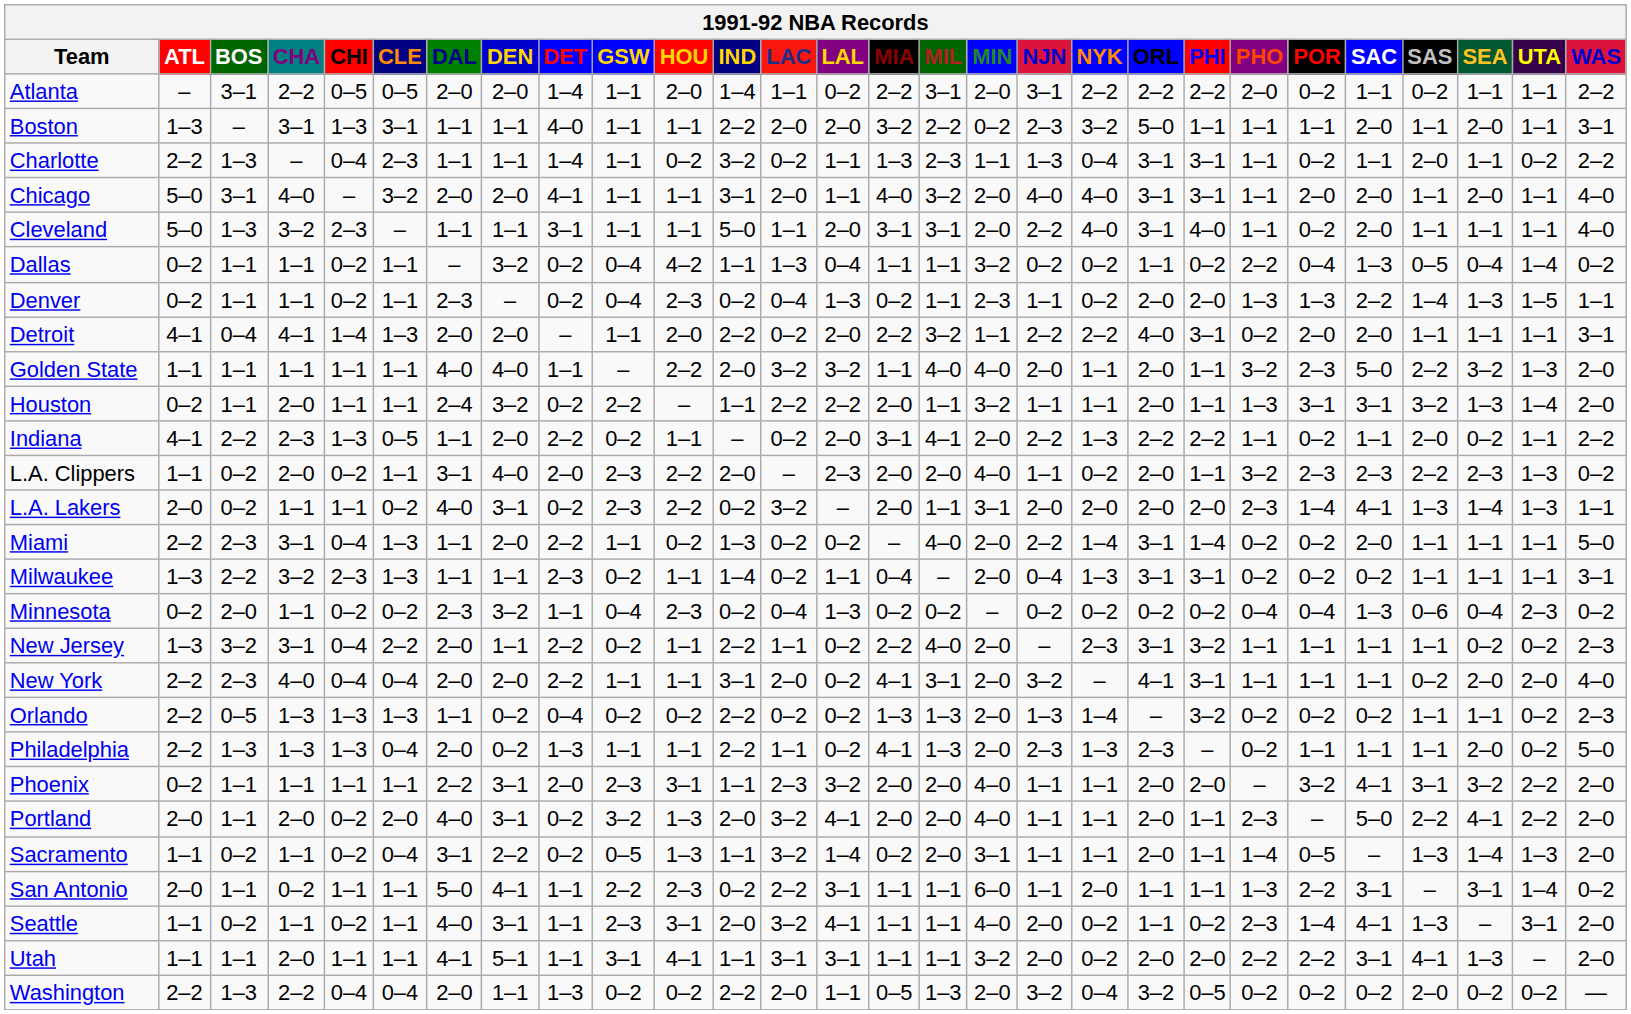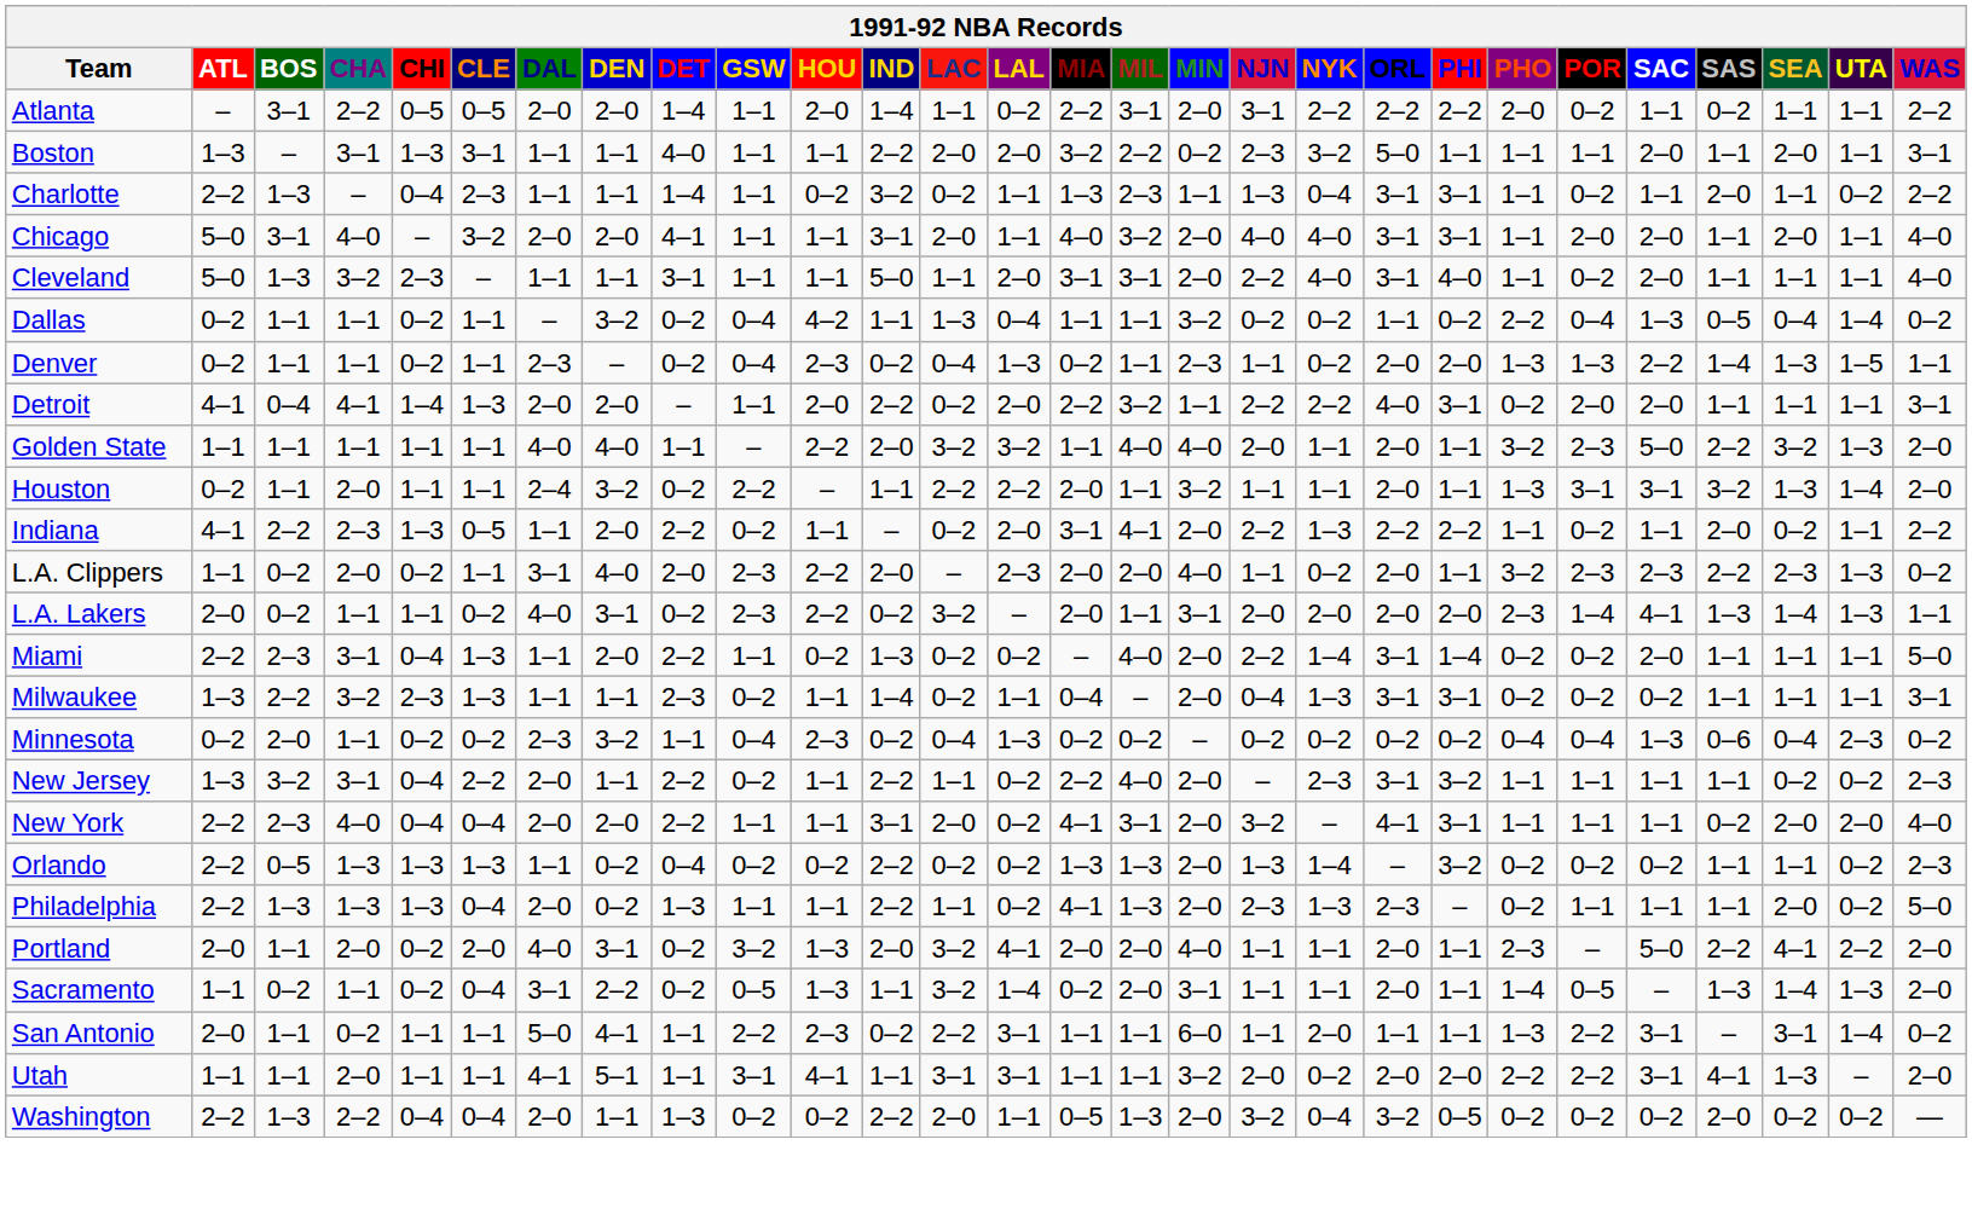 <table class="wikitable" style="font-size:95%; text-align:center;">
 <tr>
 <th colspan=28>1991-92 NBA Records</th>
 </tr>
 <tr>
 <th width=100>Team</th>
 <th style="background:#FF0000;color:#FFFFFF;width=35">ATL</th>
 <th style="background:#006400;color:#FFFFFF;width=35">BOS</th>
 <th style="background:#008080;color:#800080;width=35">CHA</th>
 <th style="background:#FF0000;color:#000000;width=35">CHI</th>
 <th style="background:#000080;color:#FF8C00;width=35">CLE</th>
 <th style="background:#008000;color:#00008B;width=35">DAL</th>
 <th style="background:#0000CD;color:#FFD700;width=35">DEN</th>
 <th style="background:#0000FF;color:#FF0000;width=35">DET</th>
 <th style="background:#0000FF;color:#FFD700;width=35">GSW</th>
 <th style="background:#FF0000;color:#FFD700;width=35">HOU</th>
 <th style="background:#000080;color:#FFD700;width=35">IND</th>
 <th style="background:#F9160D;color:#1A2E8B;width=35">LAC</th>
 <th style="background:#800080;color:#FFD700;width=35">LAL</th>
 <th style="background:#000000;color:#8B0000;width=35">MIA</th>
 <th style="background:#006400;color:#B22222;width=35">MIL</th>
 <th style="background:#0000FF;color:#228B22;width=35">MIN</th>
 <th style="background:#DC143C;color:#0000CD;width=35">NJN</th>
 <th style="background:#0000FF;color:#FF8C00;width=35">NYK</th>
 <th style="background:#0000FF;color:#000000;width=35">ORL</th>
 <th style="background:#FF0000;color:#0000FF;width=35">PHI</th>
 <th style="background:#800080;color:#FF4500;width=35">PHO</th>
 <th style="background:#000000;color:#FF0000;width=35">POR</th>
 <th style="background:#0000FF;color:#FFFFFF;width=35">SAC</th>
 <th style="background:#000000;color:#C0C0C0;width=35">SAS</th>
 <th style="background:#005831;color:#FFC322;width=35">SEA</th>
 <th style="background:#36004A;color:#FFFF00;width=35">UTA</th>
 <th style="background:#DC143C;color:#0000CD;width=35">WAS</th>
 </tr>
 <tr>
 <td style="text-align:left;"><a href='#'>Atlanta</a></td>
 <td>–</td>
 <td>3–1</td>
 <td>2–2</td>
 <td>0–5</td>
 <td>0–5</td>
 <td>2–0</td>
 <td>2–0</td>
 <td>1–4</td>
 <td>1–1</td>
 <td>2–0</td>
 <td>1–4</td>
 <td>1–1</td>
 <td>0–2</td>
 <td>2–2</td>
 <td>3–1</td>
 <td>2–0</td>
 <td>3–1</td>
 <td>2–2</td>
 <td>2–2</td>
 <td>2–2</td>
 <td>2–0</td>
 <td>0–2</td>
 <td>1–1</td>
 <td>0–2</td>
 <td>1–1</td>
 <td>1–1</td>
 <td>2–2</td>
 </tr>
 <tr>
 <td style="text-align:left;"><a href='#'>Boston</a></td>
 <td>1–3</td>
 <td>–</td>
 <td>3–1</td>
 <td>1–3</td>
 <td>3–1</td>
 <td>1–1</td>
 <td>1–1</td>
 <td>4–0</td>
 <td>1–1</td>
 <td>1–1</td>
 <td>2–2</td>
 <td>2–0</td>
 <td>2–0</td>
 <td>3–2</td>
 <td>2–2</td>
 <td>0–2</td>
 <td>2–3</td>
 <td>3–2</td>
 <td>5–0</td>
 <td>1–1</td>
 <td>1–1</td>
 <td>1–1</td>
 <td>2–0</td>
 <td>1–1</td>
 <td>2–0</td>
 <td>1–1</td>
 <td>3–1</td>
 </tr>
 <tr>
 <td style="text-align:left;"><a href='#'>Charlotte</a></td>
 <td>2–2</td>
 <td>1–3</td>
 <td>–</td>
 <td>0–4</td>
 <td>2–3</td>
 <td>1–1</td>
 <td>1–1</td>
 <td>1–4</td>
 <td>1–1</td>
 <td>0–2</td>
 <td>3–2</td>
 <td>0–2</td>
 <td>1–1</td>
 <td>1–3</td>
 <td>2–3</td>
 <td>1–1</td>
 <td>1–3</td>
 <td>0–4</td>
 <td>3–1</td>
 <td>3–1</td>
 <td>1–1</td>
 <td>0–2</td>
 <td>1–1</td>
 <td>2–0</td>
 <td>1–1</td>
 <td>0–2</td>
 <td>2–2</td>
 </tr>
 <tr>
 <td style="text-align:left;"><a href='#'>Chicago</a></td>
 <td>5–0</td>
 <td>3–1</td>
 <td>4–0</td>
 <td>–</td>
 <td>3–2</td>
 <td>2–0</td>
 <td>2–0</td>
 <td>4–1</td>
 <td>1–1</td>
 <td>1–1</td>
 <td>3–1</td>
 <td>2–0</td>
 <td>1–1</td>
 <td>4–0</td>
 <td>3–2</td>
 <td>2–0</td>
 <td>4–0</td>
 <td>4–0</td>
 <td>3–1</td>
 <td>3–1</td>
 <td>1–1</td>
 <td>2–0</td>
 <td>2–0</td>
 <td>1–1</td>
 <td>2–0</td>
 <td>1–1</td>
 <td>4–0</td>
 </tr>
 <tr>
 <td style="text-align:left;"><a href='#'>Cleveland</a></td>
 <td>5–0</td>
 <td>1–3</td>
 <td>3–2</td>
 <td>2–3</td>
 <td>–</td>
 <td>1–1</td>
 <td>1–1</td>
 <td>3–1</td>
 <td>1–1</td>
 <td>1–1</td>
 <td>5–0</td>
 <td>1–1</td>
 <td>2–0</td>
 <td>3–1</td>
 <td>3–1</td>
 <td>2–0</td>
 <td>2–2</td>
 <td>4–0</td>
 <td>3–1</td>
 <td>4–0</td>
 <td>1–1</td>
 <td>0–2</td>
 <td>2–0</td>
 <td>1–1</td>
 <td>1–1</td>
 <td>1–1</td>
 <td>4–0</td>
 </tr>
 <tr>
 <td style="text-align:left;"><a href='#'>Dallas</a></td>
 <td>0–2</td>
 <td>1–1</td>
 <td>1–1</td>
 <td>0–2</td>
 <td>1–1</td>
 <td>–</td>
 <td>3–2</td>
 <td>0–2</td>
 <td>0–4</td>
 <td>4–2</td>
 <td>1–1</td>
 <td>1–3</td>
 <td>0–4</td>
 <td>1–1</td>
 <td>1–1</td>
 <td>3–2</td>
 <td>0–2</td>
 <td>0–2</td>
 <td>1–1</td>
 <td>0–2</td>
 <td>2–2</td>
 <td>0–4</td>
 <td>1–3</td>
 <td>0–5</td>
 <td>0–4</td>
 <td>1–4</td>
 <td>0–2</td>
 </tr>
 <tr>
 <td style="text-align:left;"><a href='#'>Denver</a></td>
 <td>0–2</td>
 <td>1–1</td>
 <td>1–1</td>
 <td>0–2</td>
 <td>1–1</td>
 <td>2–3</td>
 <td>–</td>
 <td>0–2</td>
 <td>0–4</td>
 <td>2–3</td>
 <td>0–2</td>
 <td>0–4</td>
 <td>1–3</td>
 <td>0–2</td>
 <td>1–1</td>
 <td>2–3</td>
 <td>1–1</td>
 <td>0–2</td>
 <td>2–0</td>
 <td>2–0</td>
 <td>1–3</td>
 <td>1–3</td>
 <td>2–2</td>
 <td>1–4</td>
 <td>1–3</td>
 <td>1–5</td>
 <td>1–1</td>
 </tr>
 <tr>
 <td style="text-align:left;"><a href='#'>Detroit</a></td>
 <td>4–1</td>
 <td>0–4</td>
 <td>4–1</td>
 <td>1–4</td>
 <td>1–3</td>
 <td>2–0</td>
 <td>2–0</td>
 <td>–</td>
 <td>1–1</td>
 <td>2–0</td>
 <td>2–2</td>
 <td>0–2</td>
 <td>2–0</td>
 <td>2–2</td>
 <td>3–2</td>
 <td>1–1</td>
 <td>2–2</td>
 <td>2–2</td>
 <td>4–0</td>
 <td>3–1</td>
 <td>0–2</td>
 <td>2–0</td>
 <td>2–0</td>
 <td>1–1</td>
 <td>1–1</td>
 <td>1–1</td>
 <td>3–1</td>
 </tr>
 <tr>
 <td style="text-align:left;"><a href='#'>Golden State</a></td>
 <td>1–1</td>
 <td>1–1</td>
 <td>1–1</td>
 <td>1–1</td>
 <td>1–1</td>
 <td>4–0</td>
 <td>4–0</td>
 <td>1–1</td>
 <td>–</td>
 <td>2–2</td>
 <td>2–0</td>
 <td>3–2</td>
 <td>3–2</td>
 <td>1–1</td>
 <td>4–0</td>
 <td>4–0</td>
 <td>2–0</td>
 <td>1–1</td>
 <td>2–0</td>
 <td>1–1</td>
 <td>3–2</td>
 <td>2–3</td>
 <td>5–0</td>
 <td>2–2</td>
 <td>3–2</td>
 <td>1–3</td>
 <td>2–0</td>
 </tr>
 <tr>
 <td style="text-align:left;"><a href='#'>Houston</a></td>
 <td>0–2</td>
 <td>1–1</td>
 <td>2–0</td>
 <td>1–1</td>
 <td>1–1</td>
 <td>2–4</td>
 <td>3–2</td>
 <td>0–2</td>
 <td>2–2</td>
 <td>–</td>
 <td>1–1</td>
 <td>2–2</td>
 <td>2–2</td>
 <td>2–0</td>
 <td>1–1</td>
 <td>3–2</td>
 <td>1–1</td>
 <td>1–1</td>
 <td>2–0</td>
 <td>1–1</td>
 <td>1–3</td>
 <td>3–1</td>
 <td>3–1</td>
 <td>3–2</td>
 <td>1–3</td>
 <td>1–4</td>
 <td>2–0</td>
 </tr>
 <tr>
 <td style="text-align:left;"><a href='#'>Indiana</a></td>
 <td>4–1</td>
 <td>2–2</td>
 <td>2–3</td>
 <td>1–3</td>
 <td>0–5</td>
 <td>1–1</td>
 <td>2–0</td>
 <td>2–2</td>
 <td>0–2</td>
 <td>1–1</td>
 <td>–</td>
 <td>0–2</td>
 <td>2–0</td>
 <td>3–1</td>
 <td>4–1</td>
 <td>2–0</td>
 <td>2–2</td>
 <td>1–3</td>
 <td>2–2</td>
 <td>2–2</td>
 <td>1–1</td>
 <td>0–2</td>
 <td>1–1</td>
 <td>2–0</td>
 <td>0–2</td>
 <td>1–1</td>
 <td>2–2</td>
 </tr>
 <tr>
 <td style="text-align:left;">L.A. Clippers</td>
 <td>1–1</td>
 <td>0–2</td>
 <td>2–0</td>
 <td>0–2</td>
 <td>1–1</td>
 <td>3–1</td>
 <td>4–0</td>
 <td>2–0</td>
 <td>2–3</td>
 <td>2–2</td>
 <td>2–0</td>
 <td>–</td>
 <td>2–3</td>
 <td>2–0</td>
 <td>2–0</td>
 <td>4–0</td>
 <td>1–1</td>
 <td>0–2</td>
 <td>2–0</td>
 <td>1–1</td>
 <td>3–2</td>
 <td>2–3</td>
 <td>2–3</td>
 <td>2–2</td>
 <td>2–3</td>
 <td>1–3</td>
 <td>0–2</td>
 </tr>
 <tr>
 <td style="text-align:left;"><a href='#'>L.A. Lakers</a></td>
 <td>2–0</td>
 <td>0–2</td>
 <td>1–1</td>
 <td>1–1</td>
 <td>0–2</td>
 <td>4–0</td>
 <td>3–1</td>
 <td>0–2</td>
 <td>2–3</td>
 <td>2–2</td>
 <td>0–2</td>
 <td>3–2</td>
 <td>–</td>
 <td>2–0</td>
 <td>1–1</td>
 <td>3–1</td>
 <td>2–0</td>
 <td>2–0</td>
 <td>2–0</td>
 <td>2–0</td>
 <td>2–3</td>
 <td>1–4</td>
 <td>4–1</td>
 <td>1–3</td>
 <td>1–4</td>
 <td>1–3</td>
 <td>1–1</td>
 </tr>
 <tr>
 <td style="text-align:left;"><a href='#'>Miami</a></td>
 <td>2–2</td>
 <td>2–3</td>
 <td>3–1</td>
 <td>0–4</td>
 <td>1–3</td>
 <td>1–1</td>
 <td>2–0</td>
 <td>2–2</td>
 <td>1–1</td>
 <td>0–2</td>
 <td>1–3</td>
 <td>0–2</td>
 <td>0–2</td>
 <td>–</td>
 <td>4–0</td>
 <td>2–0</td>
 <td>2–2</td>
 <td>1–4</td>
 <td>3–1</td>
 <td>1–4</td>
 <td>0–2</td>
 <td>0–2</td>
 <td>2–0</td>
 <td>1–1</td>
 <td>1–1</td>
 <td>1–1</td>
 <td>5–0</td>
 </tr>
 <tr>
 <td style="text-align:left;"><a href='#'>Milwaukee</a></td>
 <td>1–3</td>
 <td>2–2</td>
 <td>3–2</td>
 <td>2–3</td>
 <td>1–3</td>
 <td>1–1</td>
 <td>1–1</td>
 <td>2–3</td>
 <td>0–2</td>
 <td>1–1</td>
 <td>1–4</td>
 <td>0–2</td>
 <td>1–1</td>
 <td>0–4</td>
 <td>–</td>
 <td>2–0</td>
 <td>0–4</td>
 <td>1–3</td>
 <td>3–1</td>
 <td>3–1</td>
 <td>0–2</td>
 <td>0–2</td>
 <td>0–2</td>
 <td>1–1</td>
 <td>1–1</td>
 <td>1–1</td>
 <td>3–1</td>
 </tr>
 <tr>
 <td style="text-align:left;"><a href='#'>Minnesota</a></td>
 <td>0–2</td>
 <td>2–0</td>
 <td>1–1</td>
 <td>0–2</td>
 <td>0–2</td>
 <td>2–3</td>
 <td>3–2</td>
 <td>1–1</td>
 <td>0–4</td>
 <td>2–3</td>
 <td>0–2</td>
 <td>0–4</td>
 <td>1–3</td>
 <td>0–2</td>
 <td>0–2</td>
 <td>–</td>
 <td>0–2</td>
 <td>0–2</td>
 <td>0–2</td>
 <td>0–2</td>
 <td>0–4</td>
 <td>0–4</td>
 <td>1–3</td>
 <td>0–6</td>
 <td>0–4</td>
 <td>2–3</td>
 <td>0–2</td>
 </tr>
 <tr>
 <td style="text-align:left;"><a href='#'>New Jersey</a></td>
 <td>1–3</td>
 <td>3–2</td>
 <td>3–1</td>
 <td>0–4</td>
 <td>2–2</td>
 <td>2–0</td>
 <td>1–1</td>
 <td>2–2</td>
 <td>0–2</td>
 <td>1–1</td>
 <td>2–2</td>
 <td>1–1</td>
 <td>0–2</td>
 <td>2–2</td>
 <td>4–0</td>
 <td>2–0</td>
 <td>–</td>
 <td>2–3</td>
 <td>3–1</td>
 <td>3–2</td>
 <td>1–1</td>
 <td>1–1</td>
 <td>1–1</td>
 <td>1–1</td>
 <td>0–2</td>
 <td>0–2</td>
 <td>2–3</td>
 </tr>
 <tr>
 <td style="text-align:left;"><a href='#'>New York</a></td>
 <td>2–2</td>
 <td>2–3</td>
 <td>4–0</td>
 <td>0–4</td>
 <td>0–4</td>
 <td>2–0</td>
 <td>2–0</td>
 <td>2–2</td>
 <td>1–1</td>
 <td>1–1</td>
 <td>3–1</td>
 <td>2–0</td>
 <td>0–2</td>
 <td>4–1</td>
 <td>3–1</td>
 <td>2–0</td>
 <td>3–2</td>
 <td>–</td>
 <td>4–1</td>
 <td>3–1</td>
 <td>1–1</td>
 <td>1–1</td>
 <td>1–1</td>
 <td>0–2</td>
 <td>2–0</td>
 <td>2–0</td>
 <td>4–0</td>
 </tr>
 <tr>
 <td style="text-align:left;"><a href='#'>Orlando</a></td>
 <td>2–2</td>
 <td>0–5</td>
 <td>1–3</td>
 <td>1–3</td>
 <td>1–3</td>
 <td>1–1</td>
 <td>0–2</td>
 <td>0–4</td>
 <td>0–2</td>
 <td>0–2</td>
 <td>2–2</td>
 <td>0–2</td>
 <td>0–2</td>
 <td>1–3</td>
 <td>1–3</td>
 <td>2–0</td>
 <td>1–3</td>
 <td>1–4</td>
 <td>–</td>
 <td>3–2</td>
 <td>0–2</td>
 <td>0–2</td>
 <td>0–2</td>
 <td>1–1</td>
 <td>1–1</td>
 <td>0–2</td>
 <td>2–3</td>
 </tr>
 <tr>
 <td style="text-align:left;"><a href='#'>Philadelphia</a></td>
 <td>2–2</td>
 <td>1–3</td>
 <td>1–3</td>
 <td>1–3</td>
 <td>0–4</td>
 <td>2–0</td>
 <td>0–2</td>
 <td>1–3</td>
 <td>1–1</td>
 <td>1–1</td>
 <td>2–2</td>
 <td>1–1</td>
 <td>0–2</td>
 <td>4–1</td>
 <td>1–3</td>
 <td>2–0</td>
 <td>2–3</td>
 <td>1–3</td>
 <td>2–3</td>
 <td>–</td>
 <td>0–2</td>
 <td>1–1</td>
 <td>1–1</td>
 <td>1–1</td>
 <td>2–0</td>
 <td>0–2</td>
 <td>5–0</td>
 </tr>
 <tr>
-<td style="text-align:left;"><a href='#'>Phoenix</a></td>
-<td>0–2</td>
-<td>1–1</td>
-<td>1–1</td>
-<td>1–1</td>
-<td>1–1</td>
-<td>2–2</td>
-<td>3–1</td>
-<td>2–0</td>
-<td>2–3</td>
-<td>3–1</td>
-<td>1–1</td>
-<td>2–3</td>
-<td>3–2</td>
-<td>2–0</td>
-<td>2–0</td>
-<td>4–0</td>
-<td>1–1</td>
-<td>1–1</td>
-<td>2–0</td>
-<td>2–0</td>
-<td>–</td>
-<td>3–2</td>
-<td>4–1</td>
-<td>3–1</td>
-<td>3–2</td>
-<td>2–2</td>
-<td>2–0</td>
-</tr>
-<tr>
 <td style="text-align:left;"><a href='#'>Portland</a></td>
 <td>2–0</td>
 <td>1–1</td>
 <td>2–0</td>
 <td>0–2</td>
 <td>2–0</td>
 <td>4–0</td>
 <td>3–1</td>
 <td>0–2</td>
 <td>3–2</td>
 <td>1–3</td>
 <td>2–0</td>
 <td>3–2</td>
 <td>4–1</td>
 <td>2–0</td>
 <td>2–0</td>
 <td>4–0</td>
 <td>1–1</td>
 <td>1–1</td>
 <td>2–0</td>
 <td>1–1</td>
 <td>2–3</td>
 <td>–</td>
 <td>5–0</td>
 <td>2–2</td>
 <td>4–1</td>
 <td>2–2</td>
 <td>2–0</td>
 </tr>
 <tr>
 <td style="text-align:left;"><a href='#'>Sacramento</a></td>
 <td>1–1</td>
 <td>0–2</td>
 <td>1–1</td>
 <td>0–2</td>
 <td>0–4</td>
 <td>3–1</td>
 <td>2–2</td>
 <td>0–2</td>
 <td>0–5</td>
 <td>1–3</td>
 <td>1–1</td>
 <td>3–2</td>
 <td>1–4</td>
 <td>0–2</td>
 <td>2–0</td>
 <td>3–1</td>
 <td>1–1</td>
 <td>1–1</td>
 <td>2–0</td>
 <td>1–1</td>
 <td>1–4</td>
 <td>0–5</td>
 <td>–</td>
 <td>1–3</td>
 <td>1–4</td>
 <td>1–3</td>
 <td>2–0</td>
 </tr>
 <tr>
 <td style="text-align:left;"><a href='#'>San Antonio</a></td>
 <td>2–0</td>
 <td>1–1</td>
 <td>0–2</td>
 <td>1–1</td>
 <td>1–1</td>
 <td>5–0</td>
 <td>4–1</td>
 <td>1–1</td>
 <td>2–2</td>
 <td>2–3</td>
 <td>0–2</td>
 <td>2–2</td>
 <td>3–1</td>
 <td>1–1</td>
 <td>1–1</td>
 <td>6–0</td>
 <td>1–1</td>
 <td>2–0</td>
 <td>1–1</td>
 <td>1–1</td>
 <td>1–3</td>
 <td>2–2</td>
 <td>3–1</td>
 <td>–</td>
 <td>3–1</td>
 <td>1–4</td>
 <td>0–2</td>
 </tr>
 <tr>
-<td style="text-align:left;"><a href='#'>Seattle</a></td>
-<td>1–1</td>
-<td>0–2</td>
-<td>1–1</td>
-<td>0–2</td>
-<td>1–1</td>
-<td>4–0</td>
-<td>3–1</td>
-<td>1–1</td>
-<td>2–3</td>
-<td>3–1</td>
-<td>2–0</td>
-<td>3–2</td>
-<td>4–1</td>
-<td>1–1</td>
-<td>1–1</td>
-<td>4–0</td>
-<td>2–0</td>
-<td>0–2</td>
-<td>1–1</td>
-<td>0–2</td>
-<td>2–3</td>
-<td>1–4</td>
-<td>4–1</td>
-<td>1–3</td>
-<td>–</td>
-<td>3–1</td>
-<td>2–0</td>
-</tr>
-<tr>
 <td style="text-align:left;"><a href='#'>Utah</a></td>
 <td>1–1</td>
 <td>1–1</td>
 <td>2–0</td>
 <td>1–1</td>
 <td>1–1</td>
 <td>4–1</td>
 <td>5–1</td>
 <td>1–1</td>
 <td>3–1</td>
 <td>4–1</td>
 <td>1–1</td>
 <td>3–1</td>
 <td>3–1</td>
 <td>1–1</td>
 <td>1–1</td>
 <td>3–2</td>
 <td>2–0</td>
 <td>0–2</td>
 <td>2–0</td>
 <td>2–0</td>
 <td>2–2</td>
 <td>2–2</td>
 <td>3–1</td>
 <td>4–1</td>
 <td>1–3</td>
 <td>–</td>
 <td>2–0</td>
 </tr>
 <tr>
 <td style="text-align:left;"><a href='#'>Washington</a></td>
 <td>2–2</td>
 <td>1–3</td>
 <td>2–2</td>
 <td>0–4</td>
 <td>0–4</td>
 <td>2–0</td>
 <td>1–1</td>
 <td>1–3</td>
 <td>0–2</td>
 <td>0–2</td>
 <td>2–2</td>
 <td>2–0</td>
 <td>1–1</td>
 <td>0–5</td>
 <td>1–3</td>
 <td>2–0</td>
 <td>3–2</td>
 <td>0–4</td>
 <td>3–2</td>
 <td>0–5</td>
 <td>0–2</td>
 <td>0–2</td>
 <td>0–2</td>
 <td>2–0</td>
 <td>0–2</td>
 <td>0–2</td>
 <td>—</td>
 </tr>
 </table>
